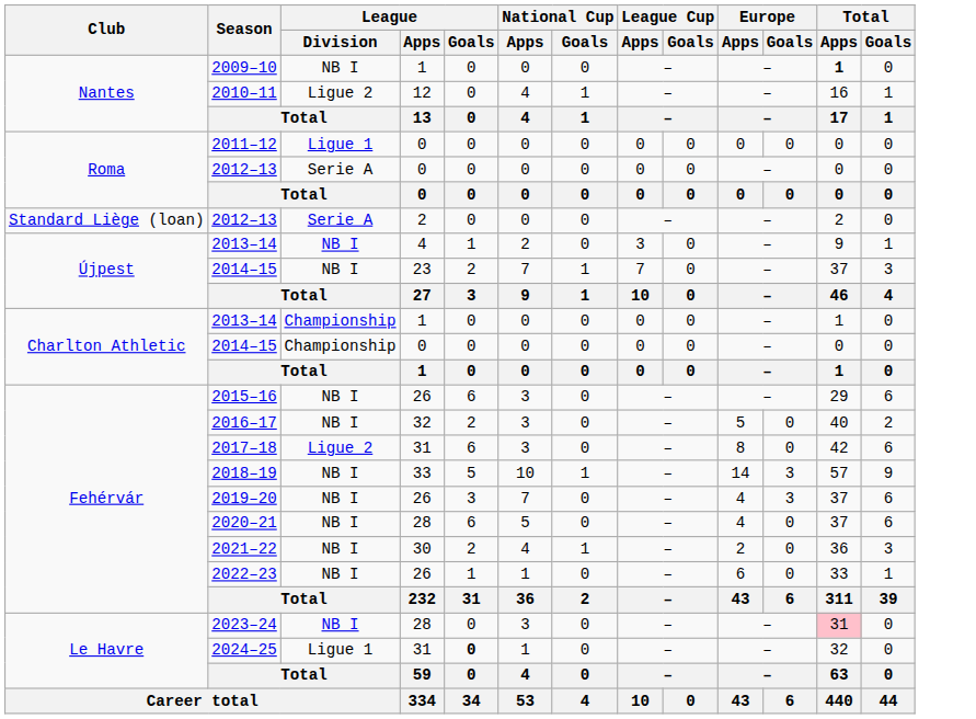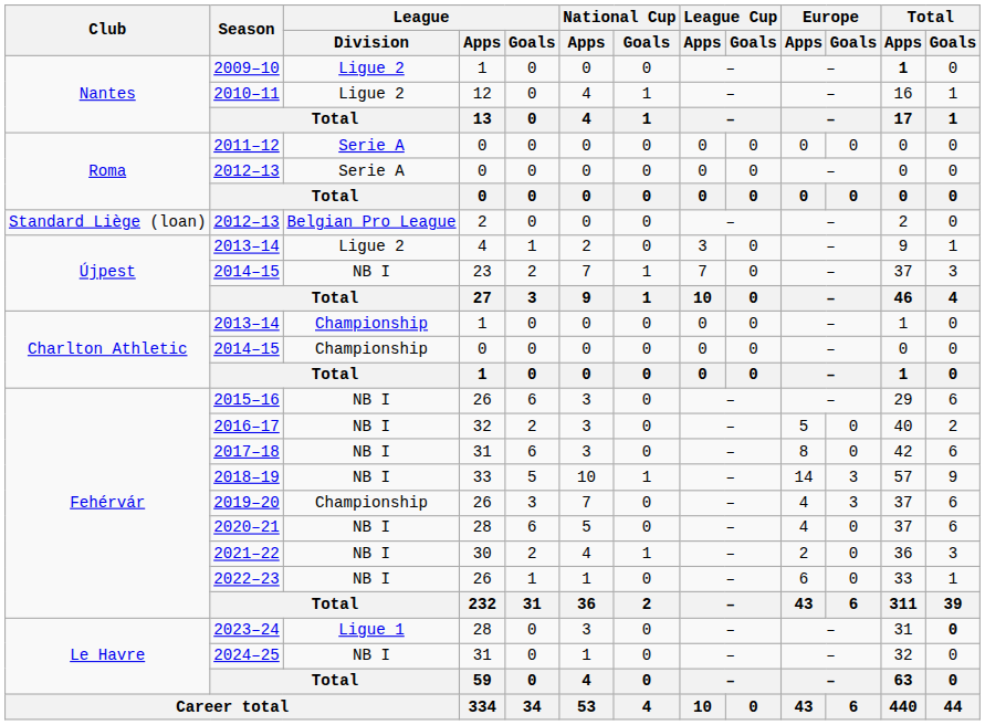 <table class="wikitable" style="text-align:center">
 <tr>
 <th rowspan="2">Club</th>
 <th rowspan="2">Season</th>
 <th colspan="3">League</th>
 <th colspan="2">National Cup</th>
 <th colspan="2">League Cup</th>
 <th colspan="2">Europe</th>
 <th colspan="2">Total</th>
 </tr>
 <tr>
 <th>Division</th>
 <th>Apps</th>
 <th>Goals</th>
 <th>Apps</th>
 <th>Goals</th>
 <th>Apps</th>
 <th>Goals</th>
 <th>Apps</th>
 <th>Goals</th>
 <th>Apps</th>
 <th>Goals</th>
 </tr>
 <tr>
 <td rowspan="3"><a href='#'>Nantes</a></td>
 <td><a href='#'>2009–10</a></td>
-<td>NB I</td>
+<td><a href='#'>Ligue 2</a></td>
 <td>1</td>
 <td>0</td>
 <td>0</td>
 <td>0</td>
 <td colspan="2">–</td>
 <td colspan="2">–</td>
 <td><strong>1</strong></td>
 <td>0</td>
 </tr>
 <tr>
 <td><a href='#'>2010–11</a></td>
 <td>Ligue 2</td>
 <td>12</td>
 <td>0</td>
 <td>4</td>
 <td>1</td>
 <td colspan="2">–</td>
 <td colspan="2">–</td>
 <td>16</td>
 <td>1</td>
 </tr>
 <tr>
 <th colspan="2">Total</th>
 <th>13</th>
 <th>0</th>
 <th>4</th>
 <th>1</th>
 <th colspan="2">–</th>
 <th colspan="2">–</th>
 <th>17</th>
 <th>1</th>
 </tr>
 <tr>
 <td rowspan="3"><a href='#'>Roma</a></td>
 <td><a href='#'>2011–12</a></td>
-<td><a href='#'>Ligue 1</a></td>
+<td><a href='#'>Serie A</a></td>
 <td>0</td>
 <td>0</td>
 <td>0</td>
 <td>0</td>
 <td>0</td>
 <td>0</td>
 <td>0</td>
 <td>0</td>
 <td>0</td>
 <td>0</td>
 </tr>
 <tr>
 <td><a href='#'>2012–13</a></td>
 <td>Serie A</td>
 <td>0</td>
 <td>0</td>
 <td>0</td>
 <td>0</td>
 <td>0</td>
 <td>0</td>
 <td colspan="2">–</td>
 <td>0</td>
 <td>0</td>
 </tr>
 <tr>
 <th colspan="2">Total</th>
 <th>0</th>
 <th>0</th>
 <th>0</th>
 <th>0</th>
 <th>0</th>
 <th>0</th>
 <th>0</th>
 <th>0</th>
 <th>0</th>
 <th>0</th>
 </tr>
 <tr>
 <td><a href='#'>Standard Liège</a> (loan)</td>
 <td><a href='#'>2012–13</a></td>
-<td><a href='#'>Serie A</a></td>
+<td><a href='#'>Belgian Pro League</a></td>
 <td>2</td>
 <td>0</td>
 <td>0</td>
 <td>0</td>
 <td colspan="2">–</td>
 <td colspan="2">–</td>
 <td>2</td>
 <td>0</td>
 </tr>
 <tr>
 <td rowspan="3"><a href='#'>Újpest</a></td>
 <td><a href='#'>2013–14</a></td>
-<td><a href='#'>NB I</a></td>
+<td>Ligue 2</td>
 <td>4</td>
 <td>1</td>
 <td>2</td>
 <td>0</td>
 <td>3</td>
 <td>0</td>
 <td colspan="2">–</td>
 <td>9</td>
 <td>1</td>
 </tr>
 <tr>
 <td><a href='#'>2014–15</a></td>
 <td>NB I</td>
 <td>23</td>
 <td>2</td>
 <td>7</td>
 <td>1</td>
 <td>7</td>
 <td>0</td>
 <td colspan="2">–</td>
 <td>37</td>
 <td>3</td>
 </tr>
 <tr>
 <th colspan="2">Total</th>
 <th>27</th>
 <th>3</th>
 <th>9</th>
 <th>1</th>
 <th>10</th>
 <th>0</th>
 <th colspan="2">–</th>
 <th>46</th>
 <th>4</th>
 </tr>
 <tr>
 <td rowspan="3"><a href='#'>Charlton Athletic</a></td>
 <td><a href='#'>2013–14</a></td>
 <td><a href='#'>Championship</a></td>
 <td>1</td>
 <td>0</td>
 <td>0</td>
 <td>0</td>
 <td>0</td>
 <td>0</td>
 <td colspan="2">–</td>
 <td>1</td>
 <td>0</td>
 </tr>
 <tr>
 <td><a href='#'>2014–15</a></td>
 <td>Championship</td>
 <td>0</td>
 <td>0</td>
 <td>0</td>
 <td>0</td>
 <td>0</td>
 <td>0</td>
 <td colspan="2">–</td>
 <td>0</td>
 <td>0</td>
 </tr>
 <tr>
 <th colspan="2">Total</th>
 <th>1</th>
 <th>0</th>
 <th>0</th>
 <th>0</th>
 <th>0</th>
 <th>0</th>
 <th colspan="2">–</th>
 <th>1</th>
 <th>0</th>
 </tr>
 <tr>
 <td rowspan="9"><a href='#'>Fehérvár</a></td>
 <td><a href='#'>2015–16</a></td>
 <td>NB I</td>
 <td>26</td>
 <td>6</td>
 <td>3</td>
 <td>0</td>
 <td colspan="2">–</td>
 <td colspan="2">–</td>
 <td>29</td>
 <td>6</td>
 </tr>
 <tr>
 <td><a href='#'>2016–17</a></td>
 <td>NB I</td>
 <td>32</td>
 <td>2</td>
 <td>3</td>
 <td>0</td>
 <td colspan="2">–</td>
 <td>5</td>
 <td>0</td>
 <td>40</td>
 <td>2</td>
 </tr>
 <tr>
 <td><a href='#'>2017–18</a></td>
-<td><a href='#'>Ligue 2</a></td>
+<td>NB I</td>
 <td>31</td>
 <td>6</td>
 <td>3</td>
 <td>0</td>
 <td colspan="2">–</td>
 <td>8</td>
 <td>0</td>
 <td>42</td>
 <td>6</td>
 </tr>
 <tr>
 <td><a href='#'>2018–19</a></td>
 <td>NB I</td>
 <td>33</td>
 <td>5</td>
 <td>10</td>
 <td>1</td>
 <td colspan="2">–</td>
 <td>14</td>
 <td>3</td>
 <td>57</td>
 <td>9</td>
 </tr>
 <tr>
 <td><a href='#'>2019–20</a></td>
-<td>NB I</td>
+<td>Championship</td>
 <td>26</td>
 <td>3</td>
 <td>7</td>
 <td>0</td>
 <td colspan="2">–</td>
 <td>4</td>
 <td>3</td>
 <td>37</td>
 <td>6</td>
 </tr>
 <tr>
 <td><a href='#'>2020–21</a></td>
 <td>NB I</td>
 <td>28</td>
 <td>6</td>
 <td>5</td>
 <td>0</td>
 <td colspan="2">–</td>
 <td>4</td>
 <td>0</td>
 <td>37</td>
 <td>6</td>
 </tr>
 <tr>
 <td><a href='#'>2021–22</a></td>
 <td>NB I</td>
 <td>30</td>
 <td>2</td>
 <td>4</td>
 <td>1</td>
 <td colspan="2">–</td>
 <td>2</td>
 <td>0</td>
 <td>36</td>
 <td>3</td>
 </tr>
 <tr>
 <td><a href='#'>2022–23</a></td>
 <td>NB I</td>
 <td>26</td>
 <td>1</td>
 <td>1</td>
 <td>0</td>
 <td colspan="2">–</td>
 <td>6</td>
 <td>0</td>
 <td>33</td>
 <td>1</td>
 </tr>
 <tr>
 <th colspan="2">Total</th>
 <th>232</th>
 <th>31</th>
 <th>36</th>
 <th>2</th>
 <th colspan="2">–</th>
 <th>43</th>
 <th>6</th>
 <th>311</th>
 <th>39</th>
 </tr>
 <tr>
 <td rowspan="3"><a href='#'>Le Havre</a></td>
 <td><a href='#'>2023–24</a></td>
-<td><a href='#'>NB I</a></td>
+<td><a href='#'>Ligue 1</a></td>
 <td>28</td>
 <td>0</td>
 <td>3</td>
 <td>0</td>
 <td colspan="2">–</td>
 <td colspan="2">–</td>
-<td style="background: pink;">31</td>
-<td>0</td>
+<td>31</td>
+<td><strong>0</strong></td>
 </tr>
 <tr>
 <td><a href='#'>2024–25</a></td>
-<td>Ligue 1</td>
+<td>NB I</td>
 <td>31</td>
-<td><strong>0</strong></td>
+<td>0</td>
 <td>1</td>
 <td>0</td>
 <td colspan="2">–</td>
 <td colspan="2">–</td>
 <td>32</td>
 <td>0</td>
 </tr>
 <tr>
 <th colspan="2">Total</th>
 <th>59</th>
 <th>0</th>
 <th>4</th>
 <th>0</th>
 <th colspan="2">–</th>
 <th colspan="2">–</th>
 <th>63</th>
 <th>0</th>
 </tr>
 <tr>
 <th colspan="3">Career total</th>
 <th>334</th>
 <th>34</th>
 <th>53</th>
 <th>4</th>
 <th>10</th>
 <th>0</th>
 <th>43</th>
 <th>6</th>
 <th>440</th>
 <th>44</th>
 </tr>
 </table>
